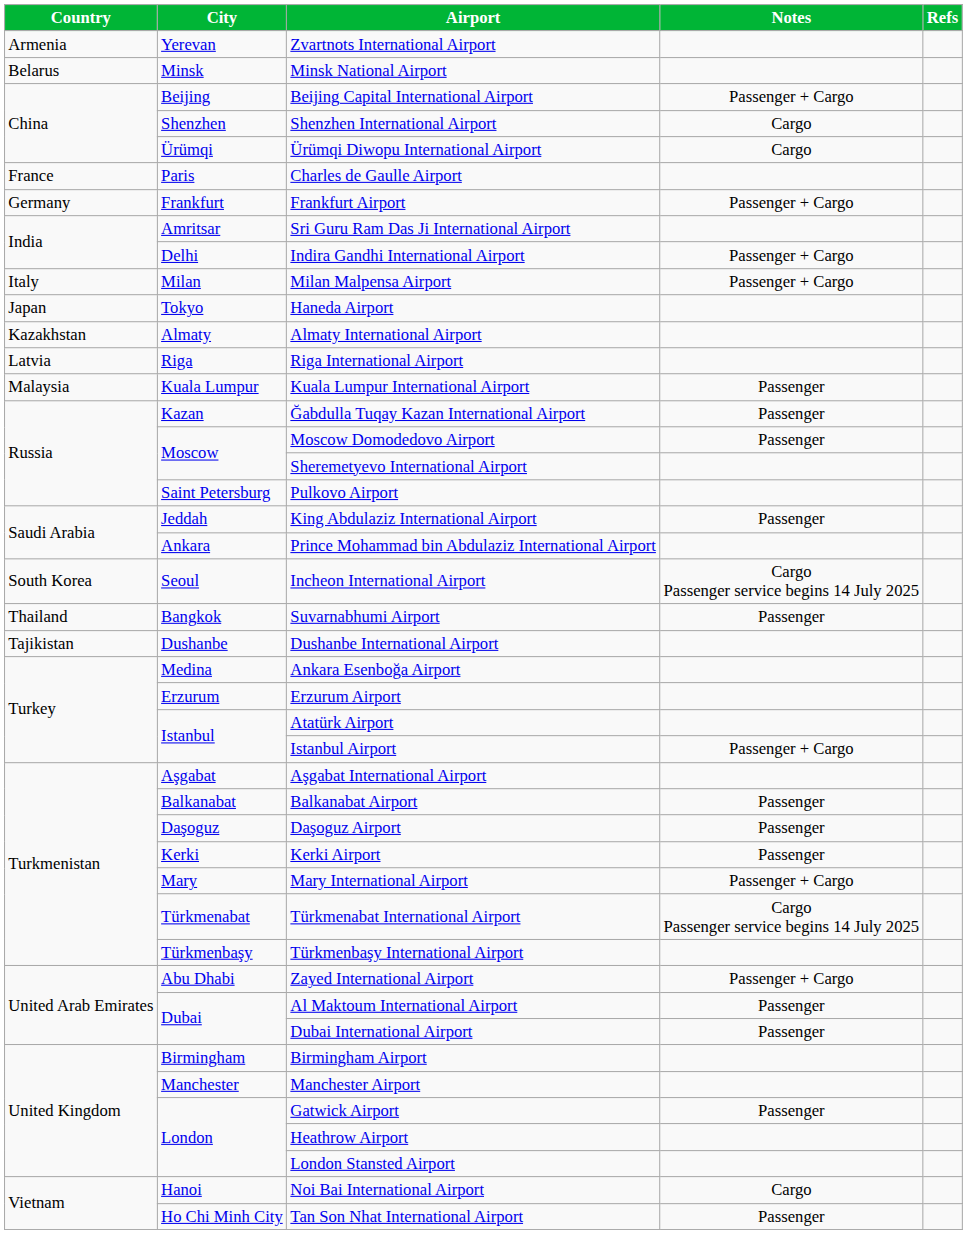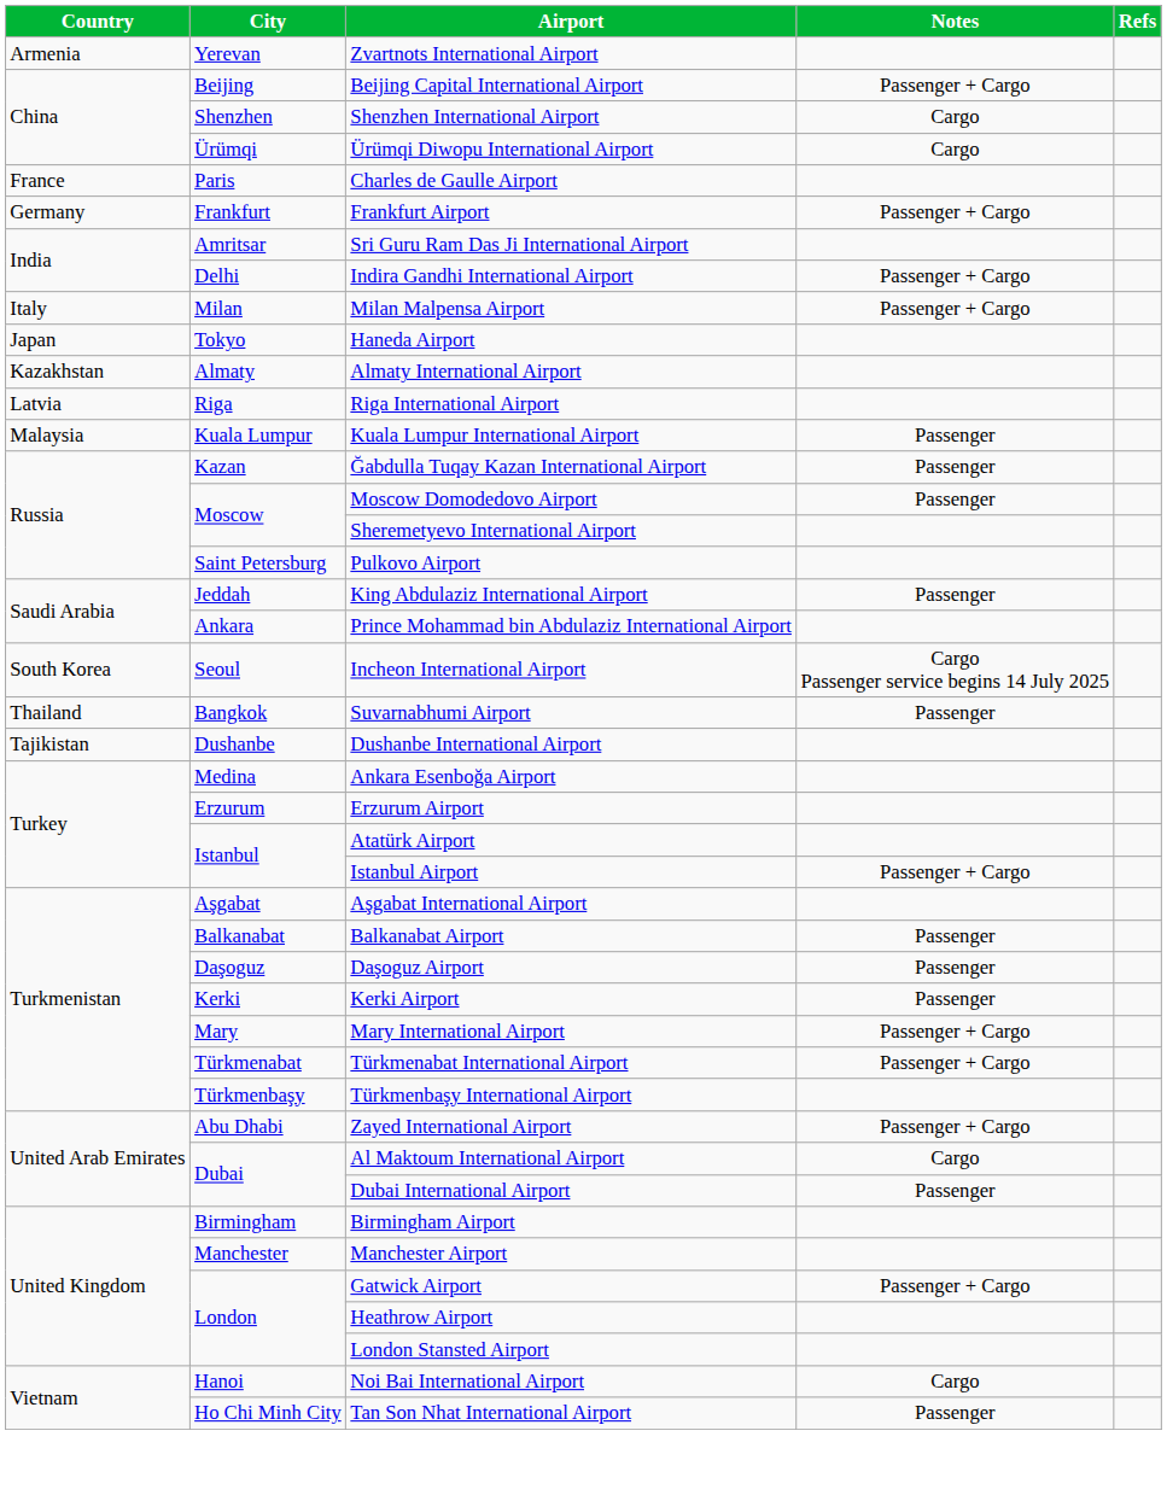 <table class="wikitable sortable">
 <tr>
 <th style="background-color:#00b536; color:white">Country</th>
 <th style="background-color:#00b536; color:white">City</th>
 <th style="background-color:#00b536; color:white">Airport</th>
 <th style="background-color:#00b536; color:white">Notes</th>
 <th style="background-color:#00b536; color:white" class="wikitable sortable">Refs</th>
 </tr>
 <tr>
 <td>Armenia</td>
 <td><a href='#'>Yerevan</a></td>
 <td><a href='#'>Zvartnots International Airport</a></td>
-<td></td>
-<td align=center></td>
-</tr>
-<tr>
-<td>Belarus</td>
-<td><a href='#'>Minsk</a></td>
-<td><a href='#'>Minsk National Airport</a></td>
 <td></td>
 <td align=center></td>
 </tr>
 <tr>
 <td rowspan="3">China</td>
 <td><a href='#'>Beijing</a></td>
 <td><a href='#'>Beijing Capital International Airport</a></td>
 <td align=center>Passenger + Cargo</td>
 <td align=center></td>
 </tr>
 <tr>
 <td><a href='#'>Shenzhen</a></td>
 <td><a href='#'>Shenzhen International Airport</a></td>
 <td align=center>Cargo</td>
 <td align=center></td>
 </tr>
 <tr>
 <td><a href='#'>Ürümqi</a></td>
 <td><a href='#'>Ürümqi Diwopu International Airport</a></td>
 <td align=center>Cargo</td>
 <td align=center></td>
 </tr>
 <tr>
 <td>France</td>
 <td><a href='#'>Paris</a></td>
 <td><a href='#'>Charles de Gaulle Airport</a></td>
 <td></td>
 <td align=center></td>
 </tr>
 <tr>
 <td>Germany</td>
 <td><a href='#'>Frankfurt</a></td>
 <td><a href='#'>Frankfurt Airport</a></td>
 <td align=center>Passenger + Cargo</td>
 <td align=center></td>
 </tr>
 <tr>
 <td rowspan="2">India</td>
 <td><a href='#'>Amritsar</a></td>
 <td><a href='#'>Sri Guru Ram Das Ji International Airport</a></td>
 <td></td>
 <td align=center></td>
 </tr>
 <tr>
 <td><a href='#'>Delhi</a></td>
 <td><a href='#'>Indira Gandhi International Airport</a></td>
 <td align=center>Passenger + Cargo</td>
 <td align=center></td>
 </tr>
 <tr>
 <td>Italy</td>
 <td><a href='#'>Milan</a></td>
 <td><a href='#'>Milan Malpensa Airport</a></td>
 <td align=center>Passenger + Cargo</td>
 <td align=center></td>
 </tr>
 <tr>
 <td>Japan</td>
 <td><a href='#'>Tokyo</a></td>
 <td><a href='#'>Haneda Airport</a></td>
 <td></td>
 <td align=center></td>
 </tr>
 <tr>
 <td>Kazakhstan</td>
 <td><a href='#'>Almaty</a></td>
 <td><a href='#'>Almaty International Airport</a></td>
 <td></td>
 <td align=center></td>
 </tr>
 <tr>
 <td>Latvia</td>
 <td><a href='#'>Riga</a></td>
 <td><a href='#'>Riga International Airport</a></td>
 <td></td>
 <td align=center></td>
 </tr>
 <tr>
 <td>Malaysia</td>
 <td><a href='#'>Kuala Lumpur</a></td>
 <td><a href='#'>Kuala Lumpur International Airport</a></td>
 <td align=center>Passenger</td>
 <td align=center></td>
 </tr>
 <tr>
 <td rowspan="4">Russia</td>
 <td><a href='#'>Kazan</a></td>
 <td><a href='#'>Ğabdulla Tuqay Kazan International Airport</a></td>
 <td align=center>Passenger</td>
 <td align=center></td>
 </tr>
 <tr>
 <td rowspan="2"><a href='#'>Moscow</a></td>
 <td><a href='#'>Moscow Domodedovo Airport</a></td>
 <td align=center>Passenger</td>
 <td align=center></td>
 </tr>
 <tr>
 <td><a href='#'>Sheremetyevo International Airport</a></td>
 <td></td>
 <td align=center></td>
 </tr>
 <tr>
 <td><a href='#'>Saint Petersburg</a></td>
 <td><a href='#'>Pulkovo Airport</a></td>
 <td></td>
 <td align=center></td>
 </tr>
 <tr>
 <td rowspan="2">Saudi Arabia</td>
 <td><a href='#'>Jeddah</a></td>
 <td><a href='#'>King Abdulaziz International Airport</a></td>
 <td align=center>Passenger</td>
 <td align=center></td>
 </tr>
 <tr>
 <td><a href='#'>Ankara</a></td>
 <td><a href='#'>Prince Mohammad bin Abdulaziz International Airport</a></td>
 <td></td>
 <td align=center></td>
 </tr>
 <tr>
 <td>South Korea</td>
 <td><a href='#'>Seoul</a></td>
 <td><a href='#'>Incheon International Airport</a></td>
 <td align=center>Cargo<br>Passenger service begins 14 July 2025</td>
 <td align=center></td>
 </tr>
 <tr>
 <td>Thailand</td>
 <td><a href='#'>Bangkok</a></td>
 <td><a href='#'>Suvarnabhumi Airport</a></td>
 <td align=center>Passenger</td>
 <td align=center></td>
 </tr>
 <tr>
 <td>Tajikistan</td>
 <td><a href='#'>Dushanbe</a></td>
 <td><a href='#'>Dushanbe International Airport</a></td>
 <td></td>
 <td align=center></td>
 </tr>
 <tr>
 <td rowspan="4">Turkey</td>
 <td><a href='#'>Medina</a></td>
 <td><a href='#'>Ankara Esenboğa Airport</a></td>
 <td></td>
 <td align=center></td>
 </tr>
 <tr>
 <td><a href='#'>Erzurum</a></td>
 <td><a href='#'>Erzurum Airport</a></td>
 <td></td>
 <td align=center></td>
 </tr>
 <tr>
 <td rowspan="2"><a href='#'>Istanbul</a></td>
 <td><a href='#'>Atatürk Airport</a></td>
 <td></td>
 <td align=center></td>
 </tr>
 <tr>
 <td><a href='#'>Istanbul Airport</a></td>
 <td align=center>Passenger + Cargo</td>
 <td align=center></td>
 </tr>
 <tr>
 <td rowspan="7">Turkmenistan</td>
 <td><a href='#'>Aşgabat</a></td>
 <td><a href='#'>Aşgabat International Airport</a></td>
 <td></td>
 <td align=center></td>
 </tr>
 <tr>
 <td><a href='#'>Balkanabat</a></td>
 <td><a href='#'>Balkanabat Airport</a></td>
 <td align=center>Passenger</td>
 <td align=center></td>
 </tr>
 <tr>
 <td><a href='#'>Daşoguz</a></td>
 <td><a href='#'>Daşoguz Airport</a></td>
 <td align=center>Passenger</td>
 <td align=center></td>
 </tr>
 <tr>
 <td><a href='#'>Kerki</a></td>
 <td><a href='#'>Kerki Airport</a></td>
 <td align=center>Passenger</td>
 <td align=center></td>
 </tr>
 <tr>
 <td><a href='#'>Mary</a></td>
 <td><a href='#'>Mary International Airport</a></td>
 <td align=center>Passenger + Cargo</td>
 <td align=center></td>
 </tr>
 <tr>
 <td><a href='#'>Türkmenabat</a></td>
 <td><a href='#'>Türkmenabat International Airport</a></td>
-<td align=center>Cargo<br>Passenger service begins 14 July 2025</td>
+<td align=center>Passenger + Cargo</td>
 <td align=center></td>
 </tr>
 <tr>
 <td><a href='#'>Türkmenbaşy</a></td>
 <td><a href='#'>Türkmenbaşy International Airport</a></td>
 <td></td>
 <td align=center></td>
 </tr>
 <tr>
 <td rowspan="3">United Arab Emirates</td>
 <td><a href='#'>Abu Dhabi</a></td>
 <td><a href='#'>Zayed International Airport</a></td>
 <td align=center>Passenger + Cargo</td>
 <td align=center></td>
 </tr>
 <tr>
 <td rowspan="2"><a href='#'>Dubai</a></td>
 <td><a href='#'>Al Maktoum International Airport</a></td>
-<td align=center>Passenger</td>
+<td align=center>Cargo</td>
 <td align=center></td>
 </tr>
 <tr>
 <td><a href='#'>Dubai International Airport</a></td>
 <td align=center>Passenger</td>
 <td align=center></td>
 </tr>
 <tr>
 <td rowspan="5">United Kingdom</td>
 <td><a href='#'>Birmingham</a></td>
 <td><a href='#'>Birmingham Airport</a></td>
 <td></td>
 <td align=center></td>
 </tr>
 <tr>
 <td><a href='#'>Manchester</a></td>
 <td><a href='#'>Manchester Airport</a></td>
 <td></td>
 <td align=center></td>
 </tr>
 <tr>
 <td rowspan="3"><a href='#'>London</a></td>
 <td><a href='#'>Gatwick Airport</a></td>
-<td align=center>Passenger</td>
+<td align=center>Passenger + Cargo</td>
 <td align=center></td>
 </tr>
 <tr>
 <td><a href='#'>Heathrow Airport</a></td>
 <td></td>
 <td align=center></td>
 </tr>
 <tr>
 <td><a href='#'>London Stansted Airport</a></td>
 <td></td>
 <td align=center></td>
 </tr>
 <tr>
 <td rowspan="2">Vietnam</td>
 <td><a href='#'>Hanoi</a></td>
 <td><a href='#'>Noi Bai International Airport</a></td>
 <td align=center>Cargo</td>
 <td align=center></td>
 </tr>
 <tr>
 <td><a href='#'>Ho Chi Minh City</a></td>
 <td><a href='#'>Tan Son Nhat International Airport</a></td>
 <td align=center>Passenger</td>
 <td align=center></td>
 </tr>
 <tr>
 </tr>
 </table>
